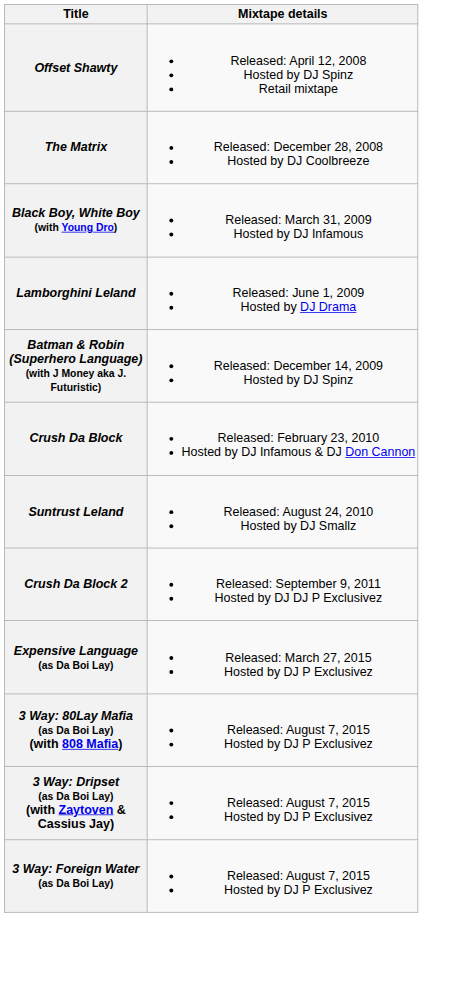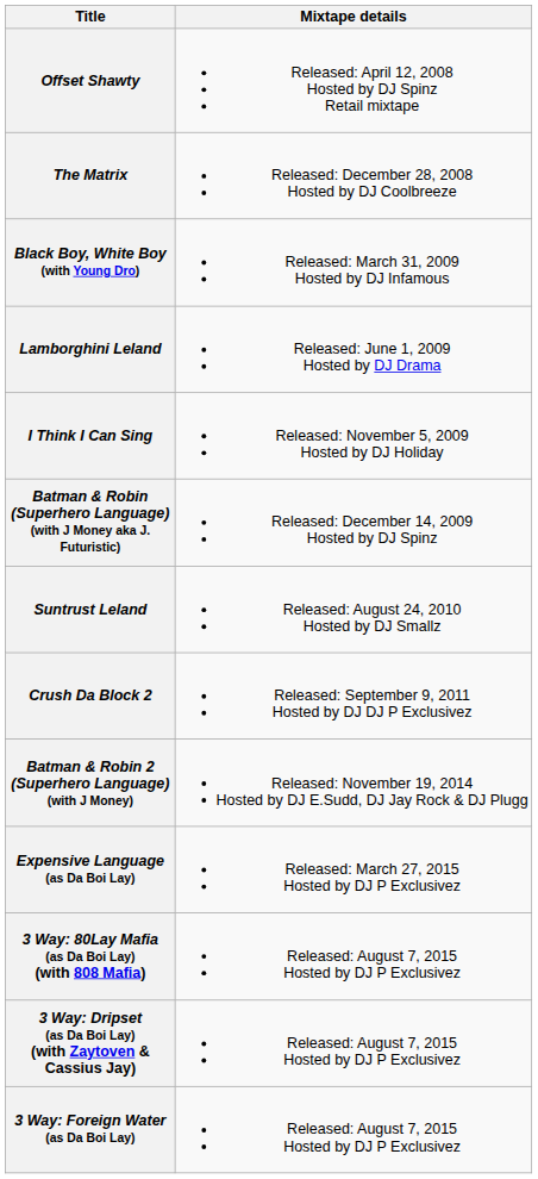 <table class="wikitable plainrowheaders" style="text-align:center;">
 <tr>
 <th scope="col" style="width:11em;">Title</th>
 <th scope="col">Mixtape details</th>
 </tr>
 <tr>
 <th scope="row"><em>Offset Shawty</em></th>
 <td><br><ul><li>Released: April 12, 2008</li><li>Hosted by DJ Spinz</li><li>Retail mixtape</li></ul></td>
 </tr>
 <tr>
 <th scope="row"><em>The Matrix</em></th>
 <td><br><ul><li>Released: December 28, 2008</li><li>Hosted by DJ Coolbreeze</li></ul></td>
 </tr>
 <tr>
 <th scope="row"><em>Black Boy, White Boy</em><br><small>(with <a href='#'>Young Dro</a>)</small></th>
 <td><br><ul><li>Released: March 31, 2009</li><li>Hosted by DJ Infamous</li></ul></td>
 </tr>
 <tr>
 <th scope="row"><em>Lamborghini Leland</em></th>
 <td><br><ul><li>Released: June 1, 2009</li><li>Hosted by <a href='#'>DJ Drama</a></li></ul></td>
 </tr>
 <tr>
+<th scope="row"><em>I Think I Can Sing</em></th>
+<td><br><ul><li>Released: November 5, 2009</li><li>Hosted by DJ Holiday</li></ul></td>
+</tr>
+<tr>
 <th scope="row"><em>Batman & Robin (Superhero Language)</em><br><small>(with J Money aka J. Futuristic)</small></th>
 <td><br><ul><li>Released: December 14, 2009</li><li>Hosted by DJ Spinz</li></ul></td>
-</tr>
-<tr>
-<th scope="row"><em>Crush Da Block</em></th>
-<td><br><ul><li>Released: February 23, 2010</li><li>Hosted by DJ Infamous & DJ <a href='#'>Don Cannon</a></li></ul></td>
 </tr>
 <tr>
 <th scope="row"><em>Suntrust Leland</em></th>
 <td><br><ul><li>Released: August 24, 2010</li><li>Hosted by DJ Smallz</li></ul></td>
 </tr>
 <tr>
 <th scope="row"><em>Crush Da Block 2</em></th>
 <td><br><ul><li>Released: September 9, 2011</li><li>Hosted by DJ DJ P Exclusivez</li></ul></td>
+</tr>
+<tr>
+<th scope="row"><em>Batman & Robin 2 (Superhero Language)</em><br><small>(with J Money)</small></th>
+<td><br><ul><li>Released: November 19, 2014</li><li>Hosted by DJ E.Sudd, DJ Jay Rock & DJ Plugg</li></ul></td>
 </tr>
 <tr>
 <th scope="row"><em>Expensive Language</em><br><small>(as Da Boi Lay)</small></th>
 <td><br><ul><li>Released: March 27, 2015</li><li>Hosted by DJ P Exclusivez</li></ul></td>
 </tr>
 <tr>
 <th scope="row"><em>3 Way: 80Lay Mafia</em><br><small>(as Da Boi Lay)</small><br><span>(with <a href='#'>808 Mafia</a>)</span></th>
 <td><br><ul><li>Released: August 7, 2015</li><li>Hosted by DJ P Exclusivez</li></ul></td>
 </tr>
 <tr>
 <th scope="row"><em>3 Way: Dripset</em><br><small>(as Da Boi Lay)</small><br><span>(with <a href='#'>Zaytoven</a> & Cassius Jay)</span></th>
 <td><br><ul><li>Released: August 7, 2015</li><li>Hosted by DJ P Exclusivez</li></ul></td>
 </tr>
 <tr>
 <th scope="row"><em>3 Way: Foreign Water</em><br><small>(as Da Boi Lay)</small></th>
 <td><br><ul><li>Released: August 7, 2015</li><li>Hosted by DJ P Exclusivez</li></ul></td>
 </tr>
 </table>
